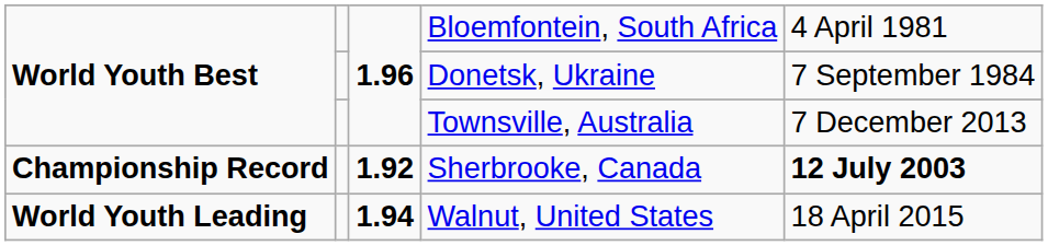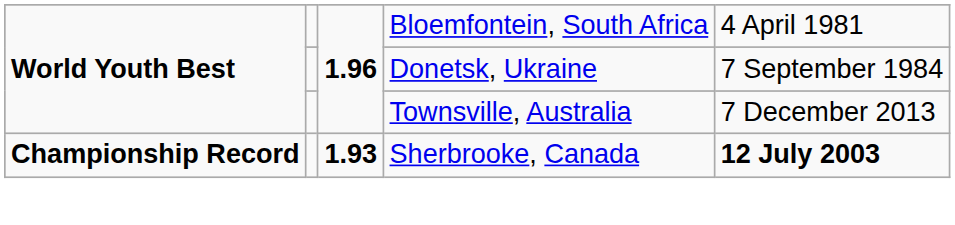 <table class="wikitable">
 <tr>
 <td rowspan=3><strong>World Youth Best</strong></td>
 <td></td>
 <td rowspan=3><strong>1.96</strong></td>
 <td><a href='#'>Bloemfontein</a>, <a href='#'>South Africa</a></td>
 <td>4 April 1981</td>
 </tr>
 <tr>
 <td></td>
 <td><a href='#'>Donetsk</a>, <a href='#'>Ukraine</a></td>
 <td>7 September 1984</td>
 </tr>
 <tr>
 <td></td>
 <td><a href='#'>Townsville</a>, <a href='#'>Australia</a></td>
 <td>7 December 2013</td>
 </tr>
 <tr>
 <td><strong>Championship Record</strong></td>
 <td></td>
-<td><strong>1.92</strong></td>
+<td><strong>1.93</strong></td>
 <td><a href='#'>Sherbrooke</a>, <a href='#'>Canada</a></td>
 <td><strong>12 July 2003</strong></td>
 </tr>
-<tr>
-<td><strong>World Youth Leading</strong></td>
-<td></td>
-<td><strong>1.94</strong></td>
-<td><a href='#'>Walnut</a>, <a href='#'>United States</a></td>
-<td>18 April 2015</td>
-</tr>
 </table>
